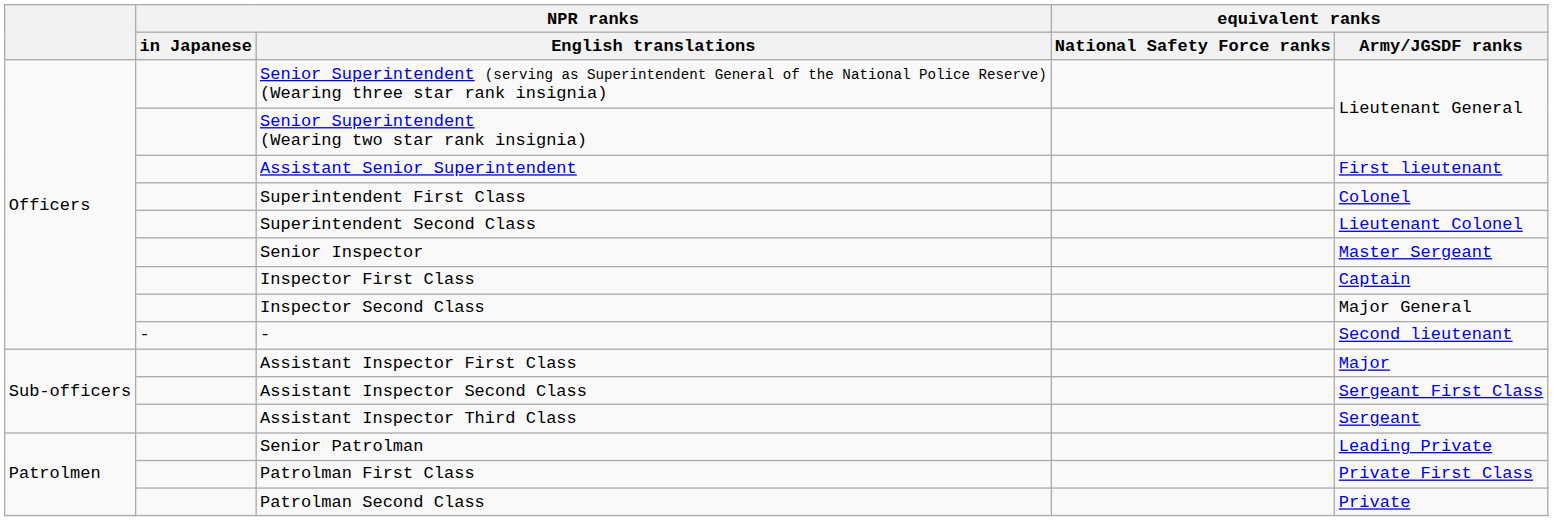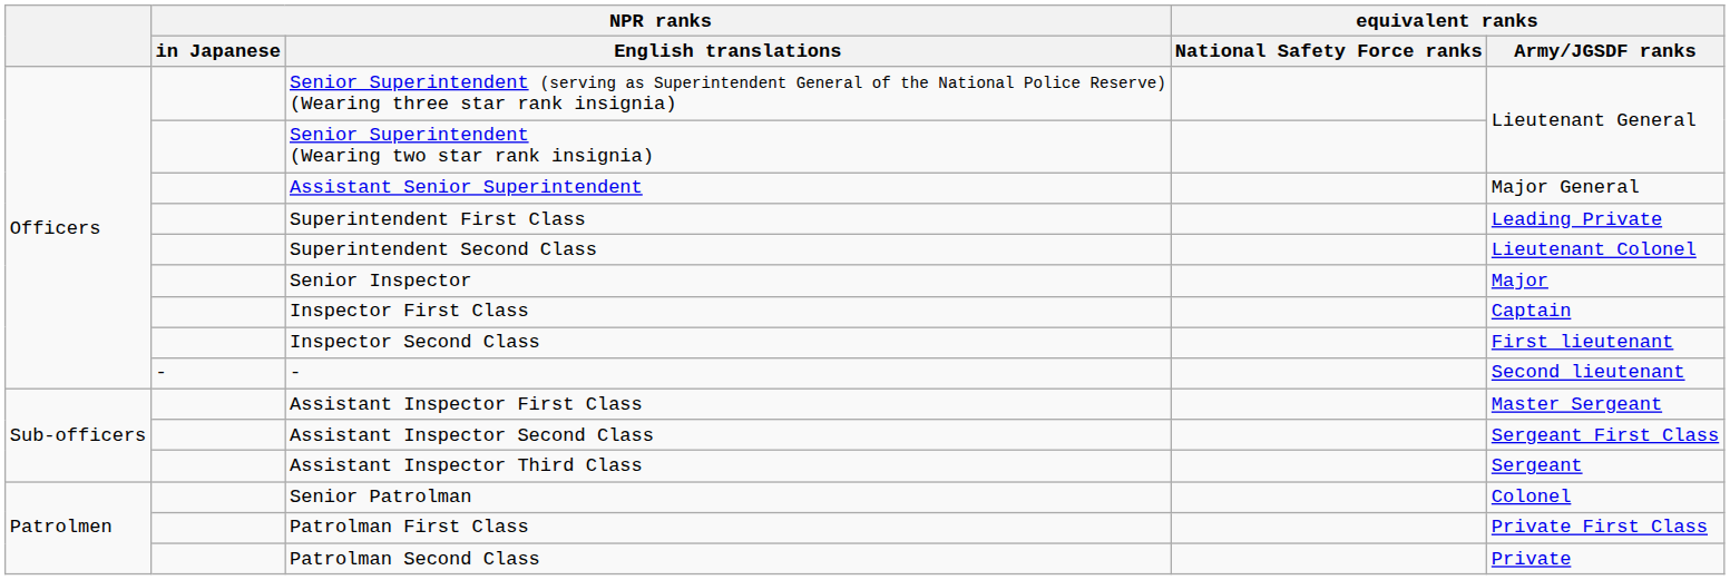 <table class="wikitable">
 <tr>
 <th rowspan="2"></th>
 <th colspan="2">NPR ranks</th>
 <th colspan="2">equivalent  ranks</th>
 </tr>
 <tr>
 <th>in Japanese</th>
 <th>English translations</th>
 <th>National Safety Force ranks</th>
 <th>Army/JGSDF ranks</th>
 </tr>
 <tr>
 <td rowspan="9">Officers</td>
 <td></td>
 <td><a href='#'>Senior Superintendent</a> <small>(serving as Superintendent General of the National Police Reserve)</small><br>(Wearing three star rank insignia)</td>
 <td></td>
 <td rowspan=2>Lieutenant General</td>
 </tr>
 <tr>
 <td></td>
 <td><a href='#'>Senior Superintendent</a><br>(Wearing two star rank insignia)</td>
 <td></td>
 </tr>
 <tr>
 <td></td>
 <td><a href='#'>Assistant Senior Superintendent</a></td>
 <td></td>
-<td><a href='#'>First lieutenant</a></td>
+<td>Major General</td>
 </tr>
 <tr>
 <td></td>
 <td>Superintendent First Class</td>
 <td></td>
-<td><a href='#'>Colonel</a></td>
+<td><a href='#'>Leading Private</a></td>
 </tr>
 <tr>
 <td></td>
 <td>Superintendent Second Class</td>
 <td></td>
 <td><a href='#'>Lieutenant Colonel</a></td>
 </tr>
 <tr>
 <td></td>
 <td>Senior Inspector</td>
 <td></td>
-<td><a href='#'>Master Sergeant</a></td>
+<td><a href='#'>Major</a></td>
 </tr>
 <tr>
 <td></td>
 <td>Inspector First Class</td>
 <td></td>
 <td><a href='#'>Captain</a></td>
 </tr>
 <tr>
 <td></td>
 <td>Inspector Second Class</td>
 <td></td>
-<td>Major General</td>
+<td><a href='#'>First lieutenant</a></td>
 </tr>
 <tr>
 <td>-</td>
 <td>-</td>
 <td></td>
 <td><a href='#'>Second lieutenant</a></td>
 </tr>
 <tr>
 <td rowspan="3">Sub-officers</td>
 <td></td>
 <td>Assistant Inspector First Class</td>
 <td></td>
-<td><a href='#'>Major</a></td>
+<td><a href='#'>Master Sergeant</a></td>
 </tr>
 <tr>
 <td></td>
 <td>Assistant Inspector Second Class</td>
 <td></td>
 <td><a href='#'>Sergeant First Class</a></td>
 </tr>
 <tr>
 <td></td>
 <td>Assistant Inspector Third Class</td>
 <td></td>
 <td><a href='#'>Sergeant</a></td>
 </tr>
 <tr>
 <td rowspan="3">Patrolmen</td>
 <td></td>
 <td>Senior Patrolman</td>
 <td></td>
-<td><a href='#'>Leading Private</a></td>
+<td><a href='#'>Colonel</a></td>
 </tr>
 <tr>
 <td></td>
 <td>Patrolman First Class</td>
 <td></td>
 <td><a href='#'>Private First Class</a></td>
 </tr>
 <tr>
 <td></td>
 <td>Patrolman Second Class</td>
 <td></td>
 <td><a href='#'>Private</a></td>
 </tr>
 </table>
